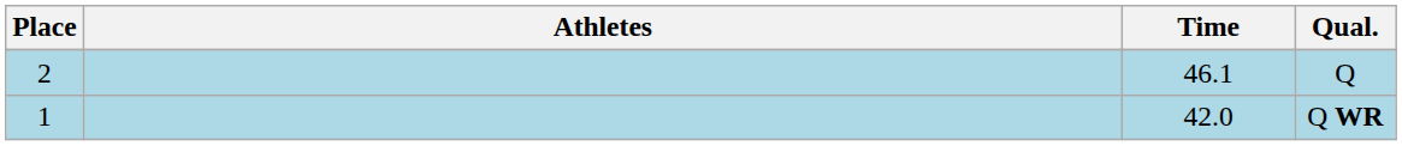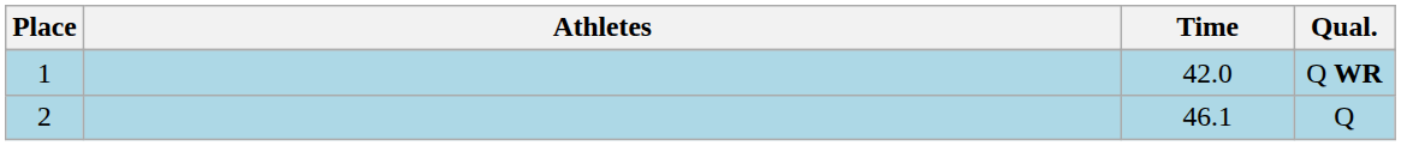 <table class=wikitable style="text-align:center">
 <tr>
 <th width=20>Place</th>
 <th width=580>Athletes</th>
 <th width=90>Time</th>
 <th width=50>Qual.</th>
 </tr>
 <tr>
 </tr>
 <tr bgcolor=lightblue>
+<td>1</td>
+<td align=left></td>
+<td>42.0</td>
+<td>Q <strong>WR</strong></td>
+</tr>
+<tr bgcolor=lightblue>
 <td>2</td>
 <td align=left></td>
 <td>46.1</td>
 <td>Q</td>
 </tr>
-<tr bgcolor=lightblue>
-<td>1</td>
-<td align=left></td>
-<td>42.0</td>
-<td>Q <strong>WR</strong></td>
-</tr>
 </table>
